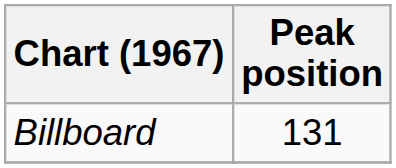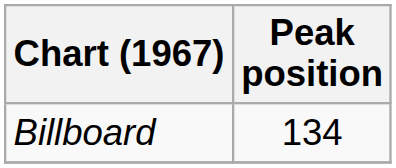 <table class="wikitable">
 <tr>
 <th>Chart (1967)</th>
 <th>Peak<br>position</th>
 </tr>
 <tr>
 <td><em>Billboard</em></td>
-<td align="center">131</td>
+<td align="center">134</td>
 </tr>
 <tr>
 </tr>
 </table>
